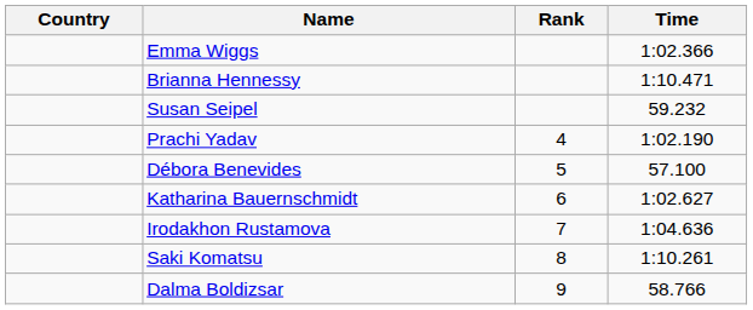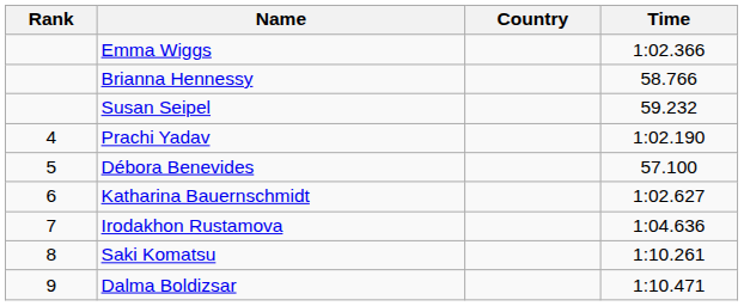 <table class="wikitable" style="text-align:center;width: 50%">
 <tr>
+<th>Rank</th>
+<th>Name</th>
 <th>Country</th>
-<th>Name</th>
-<th>Rank</th>
 <th>Time</th>
 </tr>
 <tr>
+<td></td>
+<td align="left"><a href='#'>Emma Wiggs</a></td>
 <td align="left"></td>
-<td align="left"><a href='#'>Emma Wiggs</a></td>
-<td></td>
 <td>1:02.366</td>
 </tr>
 <tr>
+<td></td>
+<td align="left"><a href='#'>Brianna Hennessy</a></td>
 <td align="left"></td>
-<td align="left"><a href='#'>Brianna Hennessy</a></td>
-<td></td>
-<td>1:10.471</td>
+<td>58.766</td>
 </tr>
 <tr>
+<td></td>
+<td align="left"><a href='#'>Susan Seipel</a></td>
 <td align="left"></td>
-<td align="left"><a href='#'>Susan Seipel</a></td>
-<td></td>
 <td>59.232</td>
 </tr>
 <tr>
+<td>4</td>
+<td align="left"><a href='#'>Prachi Yadav</a></td>
 <td align="left"></td>
-<td align="left"><a href='#'>Prachi Yadav</a></td>
-<td>4</td>
 <td>1:02.190</td>
 </tr>
 <tr>
+<td>5</td>
+<td align="left"><a href='#'>Débora Benevides</a></td>
 <td align="left"></td>
-<td align="left"><a href='#'>Débora Benevides</a></td>
-<td>5</td>
 <td>57.100</td>
 </tr>
 <tr>
+<td>6</td>
+<td align="left"><a href='#'>Katharina Bauernschmidt</a></td>
 <td align="left"></td>
-<td align="left"><a href='#'>Katharina Bauernschmidt</a></td>
-<td>6</td>
 <td>1:02.627</td>
 </tr>
 <tr>
+<td>7</td>
+<td align="left"><a href='#'>Irodakhon Rustamova</a></td>
 <td align="left"></td>
-<td align="left"><a href='#'>Irodakhon Rustamova</a></td>
-<td>7</td>
 <td>1:04.636</td>
 </tr>
 <tr>
+<td>8</td>
+<td align="left"><a href='#'>Saki Komatsu</a></td>
 <td align="left"></td>
-<td align="left"><a href='#'>Saki Komatsu</a></td>
-<td>8</td>
 <td>1:10.261</td>
 </tr>
 <tr>
+<td>9</td>
+<td align="left"><a href='#'>Dalma Boldizsar</a></td>
 <td align="left"></td>
-<td align="left"><a href='#'>Dalma Boldizsar</a></td>
-<td>9</td>
-<td>58.766</td>
+<td>1:10.471</td>
 </tr>
 </table>
